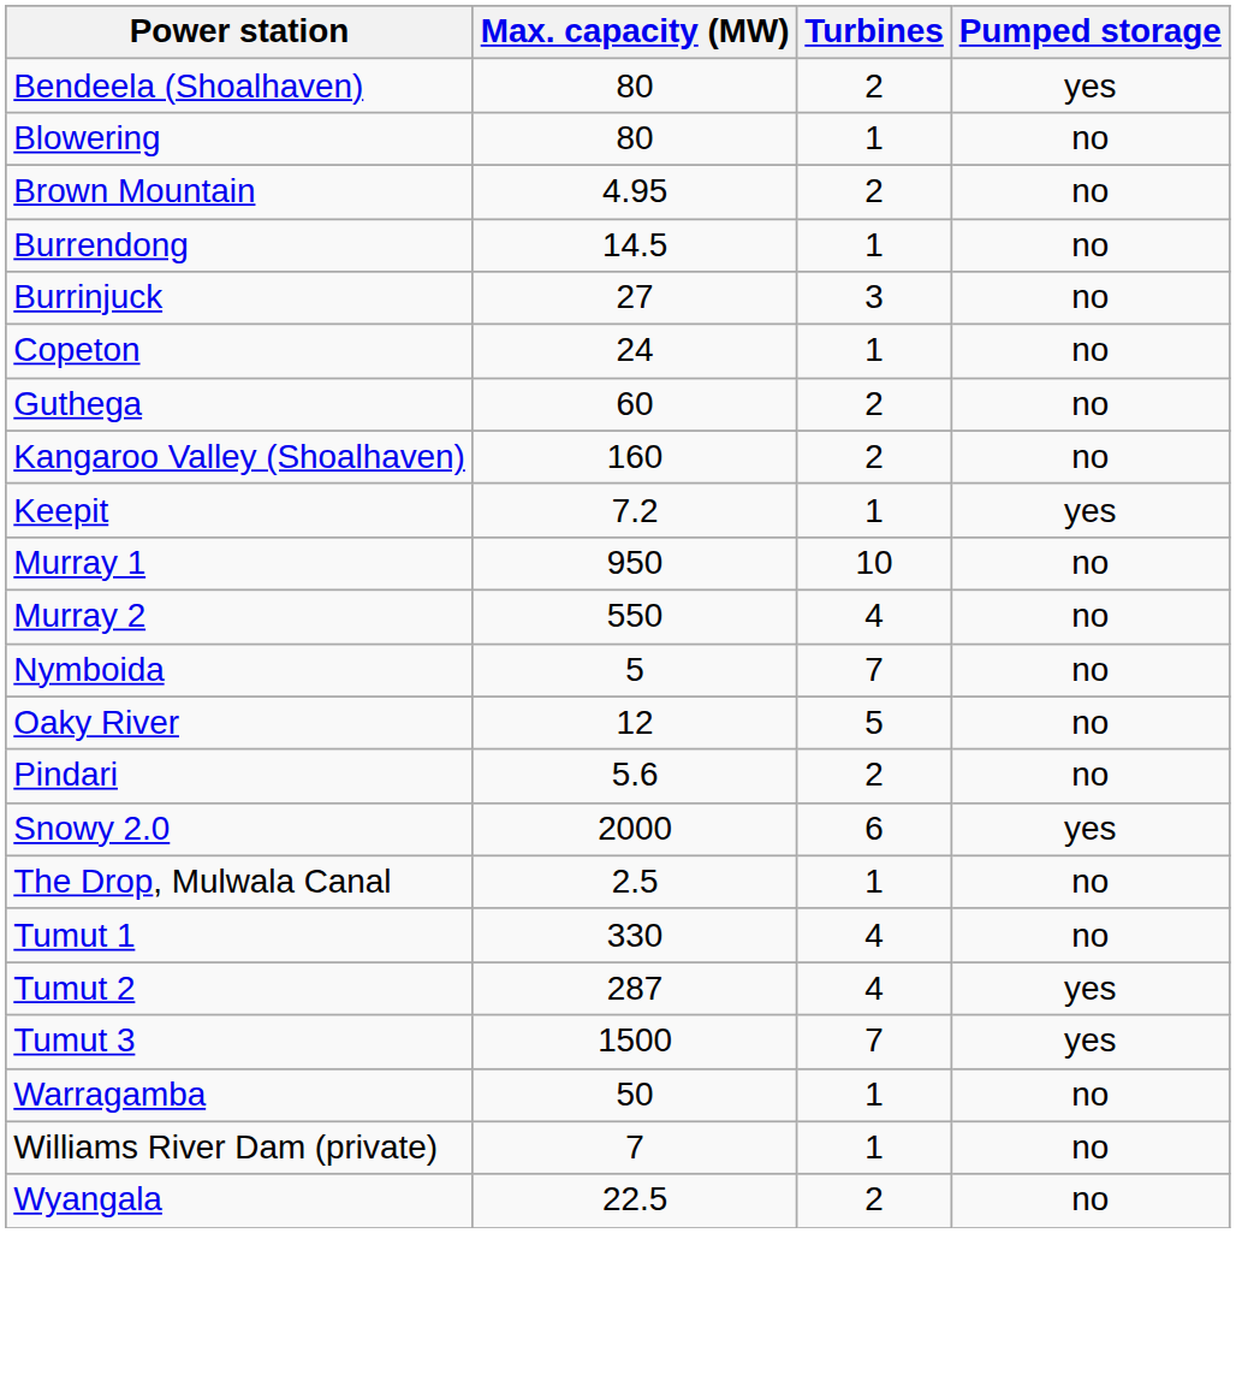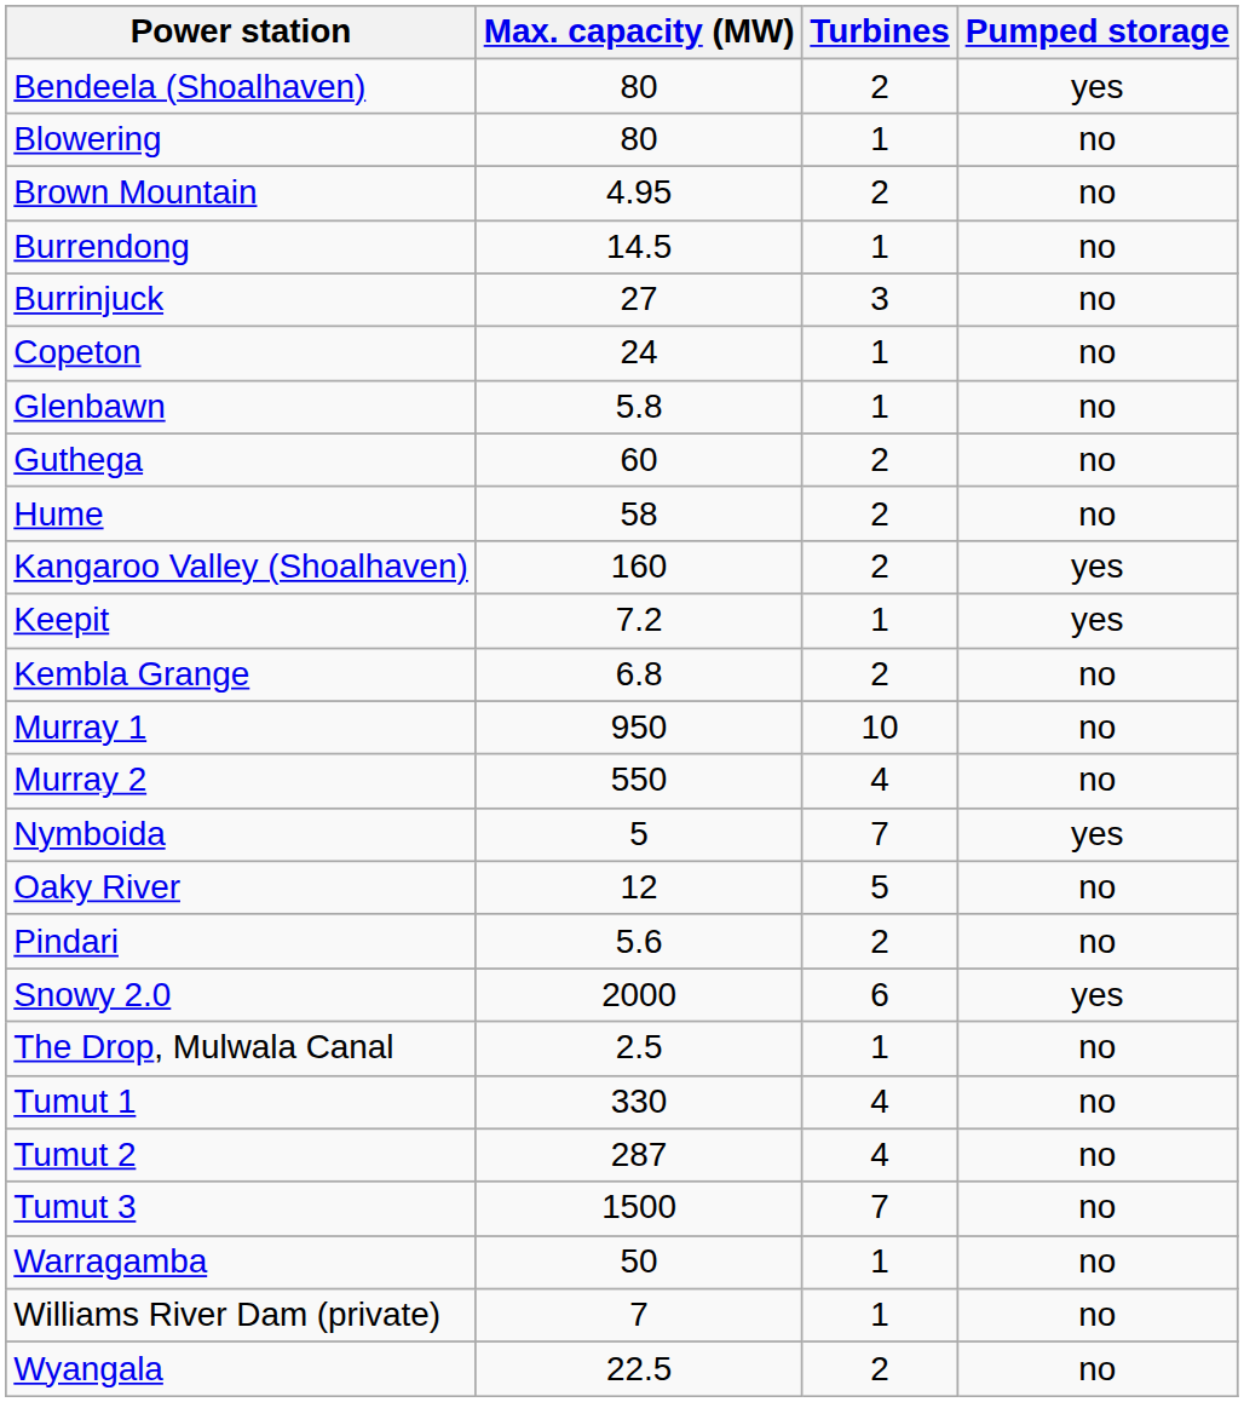 <table class="wikitable sortable" style="text-align: center">
 <tr>
 <th>Power station</th>
 <th data-sort-type="number"><a href='#'>Max. capacity</a> (MW)</th>
 <th><a href='#'>Turbines</a></th>
 <th><a href='#'>Pumped storage</a></th>
 </tr>
 <tr>
 <td align="left"><a href='#'>Bendeela (Shoalhaven)</a></td>
 <td>80</td>
 <td>2</td>
 <td>yes</td>
 </tr>
 <tr>
 <td align="left"><a href='#'>Blowering</a></td>
 <td>80</td>
 <td>1</td>
 <td>no</td>
 </tr>
 <tr>
 <td align="left"><a href='#'>Brown Mountain</a></td>
 <td>4.95</td>
 <td>2</td>
 <td>no</td>
 </tr>
 <tr>
 <td align="left"><a href='#'>Burrendong</a></td>
 <td>14.5</td>
 <td>1</td>
 <td>no</td>
 </tr>
 <tr>
 <td align="left"><a href='#'>Burrinjuck</a></td>
 <td>27</td>
 <td>3</td>
 <td>no</td>
 </tr>
 <tr>
 <td align="left"><a href='#'>Copeton</a></td>
 <td>24</td>
 <td>1</td>
 <td>no</td>
 </tr>
 <tr>
+<td align="left"><a href='#'>Glenbawn</a></td>
+<td>5.8</td>
+<td>1</td>
+<td>no</td>
+</tr>
+<tr>
 <td align="left"><a href='#'>Guthega</a></td>
 <td>60</td>
+<td>2</td>
+<td>no</td>
+</tr>
+<tr>
+<td align="left"><a href='#'>Hume</a></td>
+<td>58</td>
 <td>2</td>
 <td>no</td>
 </tr>
 <tr>
 <td align="left"><a href='#'>Kangaroo Valley (Shoalhaven)</a></td>
 <td>160</td>
 <td>2</td>
-<td>no</td>
+<td>yes</td>
 </tr>
 <tr>
 <td align="left"><a href='#'>Keepit</a></td>
 <td>7.2</td>
 <td>1</td>
 <td>yes</td>
+</tr>
+<tr>
+<td align="left"><a href='#'>Kembla Grange</a></td>
+<td>6.8</td>
+<td>2</td>
+<td>no</td>
 </tr>
 <tr>
 <td align="left"><a href='#'>Murray 1</a></td>
 <td>950</td>
 <td>10</td>
 <td>no</td>
 </tr>
 <tr>
 <td align="left"><a href='#'>Murray 2</a></td>
 <td>550</td>
 <td>4</td>
 <td>no</td>
 </tr>
 <tr>
 <td align="left"><a href='#'>Nymboida</a></td>
 <td>5</td>
 <td>7</td>
-<td>no</td>
+<td>yes</td>
 </tr>
 <tr>
 <td align="left"><a href='#'>Oaky River</a></td>
 <td>12</td>
 <td>5</td>
 <td>no</td>
 </tr>
 <tr>
 <td align="left"><a href='#'>Pindari</a></td>
 <td>5.6</td>
 <td>2</td>
 <td>no</td>
 </tr>
 <tr>
 <td align="left"><a href='#'>Snowy 2.0</a></td>
 <td>2000</td>
 <td>6</td>
 <td>yes</td>
 </tr>
 <tr>
 <td align="left"><a href='#'>The Drop</a>, Mulwala Canal</td>
 <td>2.5</td>
 <td>1</td>
 <td>no</td>
 </tr>
 <tr>
 <td align="left"><a href='#'>Tumut 1</a></td>
 <td>330</td>
 <td>4</td>
 <td>no</td>
 </tr>
 <tr>
 <td align="left"><a href='#'>Tumut 2</a></td>
 <td>287</td>
 <td>4</td>
-<td>yes</td>
+<td>no</td>
 </tr>
 <tr>
 <td align="left"><a href='#'>Tumut 3</a></td>
 <td>1500</td>
 <td>7</td>
-<td>yes</td>
+<td>no</td>
 </tr>
 <tr>
 <td align="left"><a href='#'>Warragamba</a></td>
 <td>50</td>
 <td>1</td>
 <td>no</td>
 </tr>
 <tr>
 <td align="left">Williams River Dam (private)</td>
 <td>7</td>
 <td>1</td>
 <td>no</td>
 </tr>
 <tr>
 <td align="left"><a href='#'>Wyangala</a></td>
 <td>22.5</td>
 <td>2</td>
 <td>no</td>
 </tr>
 </table>
